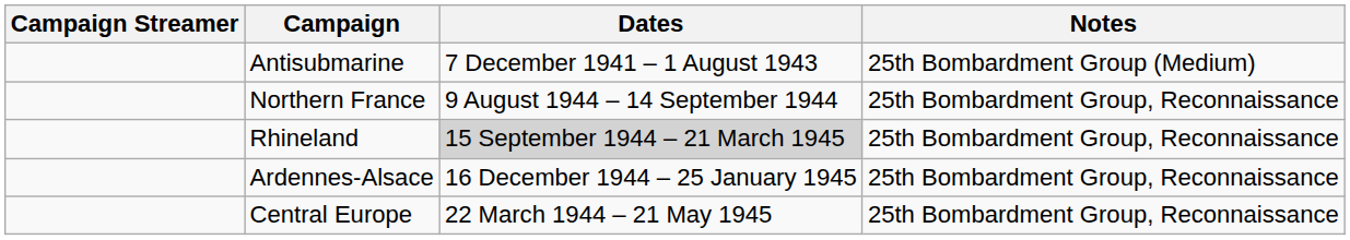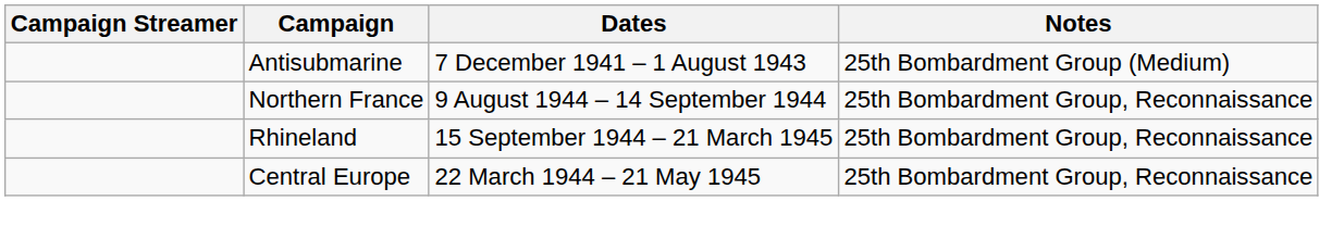 <table class="wikitable">
 <tr style="background:#efefef;">
 <th>Campaign Streamer</th>
 <th>Campaign</th>
 <th>Dates</th>
 <th>Notes</th>
 </tr>
 <tr>
 <td></td>
 <td>Antisubmarine</td>
 <td>7 December 1941 – 1 August 1943</td>
 <td>25th Bombardment Group (Medium)</td>
 </tr>
 <tr>
 <td></td>
 <td>Northern France</td>
 <td>9 August 1944 – 14 September 1944</td>
 <td>25th Bombardment Group, Reconnaissance</td>
 </tr>
 <tr>
 <td></td>
 <td>Rhineland</td>
-<td style="background: lightgrey;">15 September 1944 – 21 March 1945</td>
-<td>25th Bombardment Group, Reconnaissance</td>
-</tr>
-<tr>
-<td></td>
-<td>Ardennes-Alsace</td>
-<td>16 December 1944 – 25 January 1945</td>
+<td>15 September 1944 – 21 March 1945</td>
 <td>25th Bombardment Group, Reconnaissance</td>
 </tr>
 <tr>
 <td></td>
 <td>Central Europe</td>
 <td>22 March 1944 – 21 May 1945</td>
 <td>25th Bombardment Group, Reconnaissance</td>
 </tr>
 </table>
